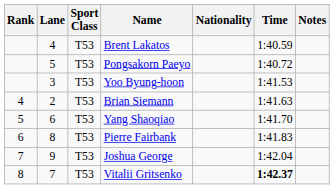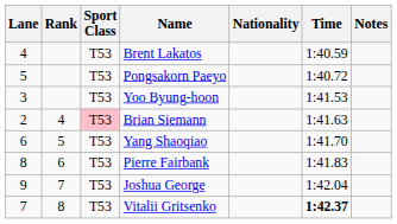 <table class="wikitable sortable" style="text-align:center">
 <tr>
+<th>Lane</th>
 <th>Rank</th>
-<th>Lane</th>
 <th>Sport<br>Class</th>
 <th>Name</th>
 <th>Nationality</th>
 <th>Time</th>
 <th>Notes</th>
 </tr>
 <tr>
+<td>4</td>
 <td></td>
-<td>4</td>
 <td>T53</td>
 <td align="left"><a href='#'>Brent Lakatos</a></td>
 <td align="left"></td>
 <td>1:40.59</td>
 <td></td>
 </tr>
 <tr>
+<td>5</td>
 <td></td>
-<td>5</td>
 <td>T53</td>
 <td align="left"><a href='#'>Pongsakorn Paeyo</a></td>
 <td align="left"></td>
 <td>1:40.72</td>
 <td></td>
 </tr>
 <tr>
+<td>3</td>
 <td></td>
-<td>3</td>
 <td>T53</td>
 <td align="left"><a href='#'>Yoo Byung-hoon</a></td>
 <td align="left"></td>
 <td>1:41.53</td>
 <td></td>
 </tr>
 <tr>
+<td>2</td>
 <td>4</td>
-<td>2</td>
-<td>T53</td>
+<td style="background: pink;">T53</td>
 <td align="left"><a href='#'>Brian Siemann</a></td>
 <td align="left"></td>
 <td>1:41.63</td>
 <td></td>
 </tr>
 <tr>
+<td>6</td>
 <td>5</td>
-<td>6</td>
 <td>T53</td>
 <td align="left"><a href='#'>Yang Shaoqiao</a></td>
 <td align="left"></td>
 <td>1:41.70</td>
 <td></td>
 </tr>
 <tr>
+<td>8</td>
 <td>6</td>
-<td>8</td>
 <td>T53</td>
 <td align="left"><a href='#'>Pierre Fairbank</a></td>
 <td align="left"></td>
 <td>1:41.83</td>
 <td></td>
 </tr>
 <tr>
+<td>9</td>
 <td>7</td>
-<td>9</td>
 <td>T53</td>
 <td align="left"><a href='#'>Joshua George</a></td>
 <td align="left"></td>
 <td>1:42.04</td>
 <td></td>
 </tr>
 <tr>
+<td>7</td>
 <td>8</td>
-<td>7</td>
 <td>T53</td>
 <td align="left"><a href='#'>Vitalii Gritsenko</a></td>
 <td align="left"></td>
 <td><strong>1:42.37</strong></td>
 <td></td>
 </tr>
 </table>
